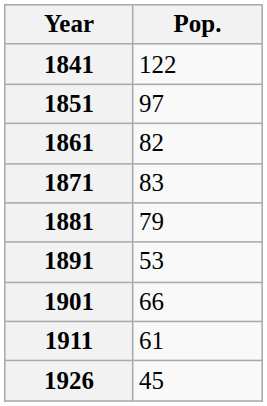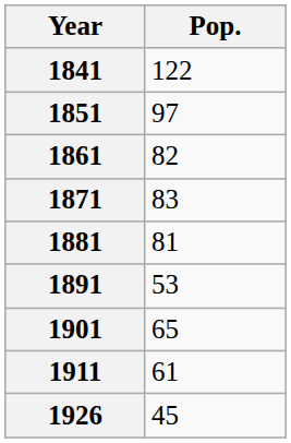 <table class="wikitable" style="margin:0; border:1px solid darkgrey;">
 <tr>
 <th style="width:75px;">Year</th>
 <th style="width:75px;">Pop.</th>
 </tr>
 <tr>
 <th>1841</th>
 <td>122  </td>
 </tr>
 <tr>
 <th>1851</th>
 <td>97  </td>
 </tr>
 <tr>
 <th>1861</th>
 <td>82 </td>
 </tr>
 <tr>
 <th>1871</th>
 <td>83 </td>
 </tr>
 <tr>
 <th>1881</th>
-<td>79 </td>
+<td>81 </td>
 </tr>
 <tr>
 <th>1891</th>
 <td>53 </td>
 </tr>
 <tr>
 <th>1901</th>
-<td>66 </td>
+<td>65 </td>
 </tr>
 <tr>
 <th>1911</th>
 <td>61 </td>
 </tr>
 <tr>
 <th>1926</th>
 <td>45 </td>
 </tr>
 </table>
